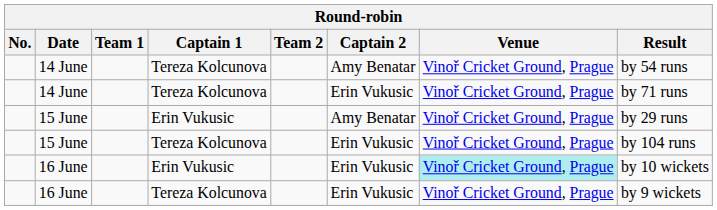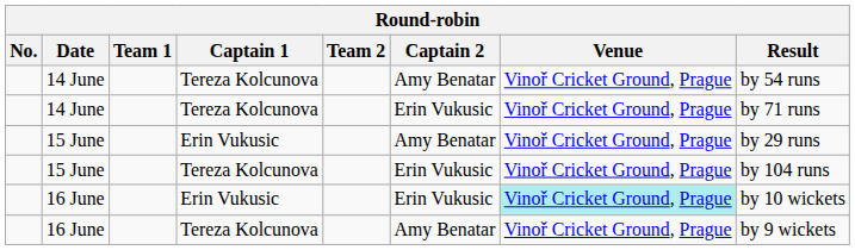 <table class="wikitable">
 <tr>
 <th colspan="9">Round-robin</th>
 </tr>
 <tr>
 <th>No.</th>
 <th>Date</th>
 <th>Team 1</th>
 <th>Captain 1</th>
 <th>Team 2</th>
 <th>Captain 2</th>
 <th>Venue</th>
 <th>Result</th>
 </tr>
 <tr>
 <td></td>
 <td>14 June</td>
 <td></td>
 <td>Tereza Kolcunova</td>
 <td></td>
 <td>Amy Benatar</td>
 <td><a href='#'>Vinoř Cricket Ground</a>, <a href='#'>Prague</a></td>
 <td> by 54 runs</td>
 </tr>
 <tr>
 <td></td>
 <td>14 June</td>
 <td></td>
 <td>Tereza Kolcunova</td>
 <td></td>
 <td>Erin Vukusic</td>
 <td><a href='#'>Vinoř Cricket Ground</a>, <a href='#'>Prague</a></td>
 <td> by 71 runs</td>
 </tr>
 <tr>
 <td></td>
 <td>15 June</td>
 <td></td>
 <td>Erin Vukusic</td>
 <td></td>
 <td>Amy Benatar</td>
 <td><a href='#'>Vinoř Cricket Ground</a>, <a href='#'>Prague</a></td>
 <td> by 29 runs</td>
 </tr>
 <tr>
 <td></td>
 <td>15 June</td>
 <td></td>
 <td>Tereza Kolcunova</td>
 <td></td>
 <td>Erin Vukusic</td>
 <td><a href='#'>Vinoř Cricket Ground</a>, <a href='#'>Prague</a></td>
 <td> by 104 runs</td>
 </tr>
 <tr>
 <td></td>
 <td>16 June</td>
 <td></td>
 <td>Erin Vukusic</td>
 <td></td>
 <td>Erin Vukusic</td>
 <td style="background: paleturquoise;"><a href='#'>Vinoř Cricket Ground</a>, <a href='#'>Prague</a></td>
 <td> by 10 wickets</td>
 </tr>
 <tr>
 <td></td>
 <td>16 June</td>
 <td></td>
 <td>Tereza Kolcunova</td>
 <td></td>
-<td>Erin Vukusic</td>
+<td>Amy Benatar</td>
 <td><a href='#'>Vinoř Cricket Ground</a>, <a href='#'>Prague</a></td>
 <td> by 9 wickets</td>
 </tr>
 </table>
